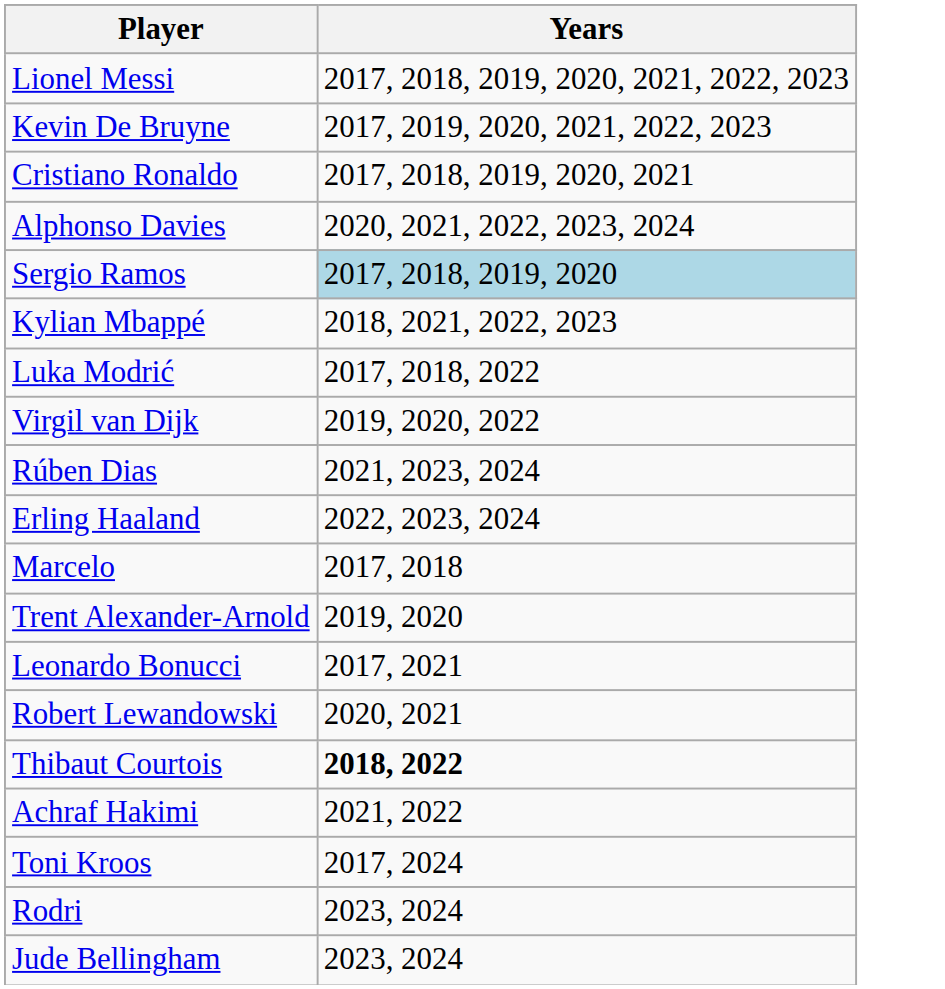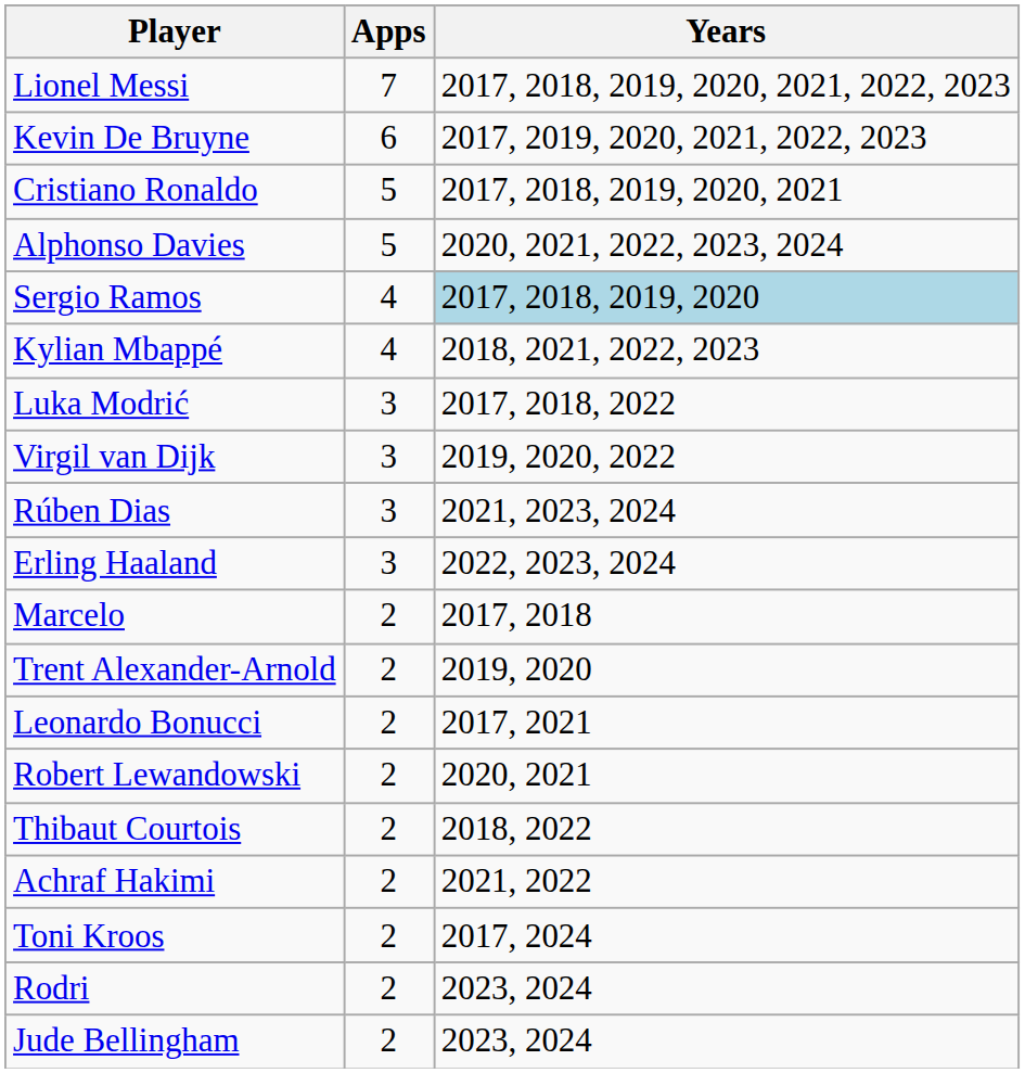 <table class="wikitable sortable">
 <tr>
 <th>Player</th>
+<th>Apps</th>
 <th>Years</th>
 </tr>
 <tr>
 <td> <a href='#'>Lionel Messi</a></td>
+<td align="center">7</td>
 <td>2017, 2018, 2019, 2020, 2021, 2022, 2023</td>
 </tr>
 <tr>
 <td> <a href='#'>Kevin De Bruyne</a></td>
+<td align="center">6</td>
 <td>2017, 2019, 2020, 2021, 2022, 2023</td>
 </tr>
 <tr>
 <td> <a href='#'>Cristiano Ronaldo</a></td>
+<td align="center">5</td>
 <td>2017, 2018, 2019, 2020, 2021</td>
 </tr>
 <tr>
 <td> <a href='#'>Alphonso Davies</a></td>
+<td align="center">5</td>
 <td>2020, 2021, 2022, 2023, 2024</td>
 </tr>
 <tr>
 <td> <a href='#'>Sergio Ramos</a></td>
+<td align="center">4</td>
 <td style="background: lightblue;">2017, 2018, 2019, 2020</td>
 </tr>
 <tr>
 <td> <a href='#'>Kylian Mbappé</a></td>
+<td align="center">4</td>
 <td>2018, 2021, 2022, 2023</td>
 </tr>
 <tr>
 <td> <a href='#'>Luka Modrić</a></td>
+<td align="center">3</td>
 <td>2017, 2018, 2022</td>
 </tr>
 <tr>
 <td> <a href='#'>Virgil van Dijk</a></td>
+<td align="center">3</td>
 <td>2019, 2020, 2022</td>
 </tr>
 <tr>
 <td> <a href='#'>Rúben Dias</a></td>
+<td align="center">3</td>
 <td>2021, 2023, 2024</td>
 </tr>
 <tr>
 <td> <a href='#'>Erling Haaland</a></td>
+<td align="center">3</td>
 <td>2022, 2023, 2024</td>
 </tr>
 <tr>
 <td> <a href='#'>Marcelo</a></td>
+<td align="center">2</td>
 <td>2017, 2018</td>
 </tr>
 <tr>
 <td> <a href='#'>Trent Alexander-Arnold</a></td>
+<td align="center">2</td>
 <td>2019, 2020</td>
 </tr>
 <tr>
 <td> <a href='#'>Leonardo Bonucci</a></td>
+<td align="center">2</td>
 <td>2017, 2021</td>
 </tr>
 <tr>
 <td> <a href='#'>Robert Lewandowski</a></td>
+<td align="center">2</td>
 <td>2020, 2021</td>
 </tr>
 <tr>
 <td> <a href='#'>Thibaut Courtois</a></td>
-<td><strong>2018, 2022</strong></td>
+<td align="center">2</td>
+<td>2018, 2022</td>
 </tr>
 <tr>
 <td> <a href='#'>Achraf Hakimi</a></td>
+<td align="center">2</td>
 <td>2021, 2022</td>
 </tr>
 <tr>
 <td> <a href='#'>Toni Kroos</a></td>
+<td align="center">2</td>
 <td>2017, 2024</td>
 </tr>
 <tr>
 <td> <a href='#'>Rodri</a></td>
+<td align="center">2</td>
 <td>2023, 2024</td>
 </tr>
 <tr>
 <td> <a href='#'>Jude Bellingham</a></td>
+<td align="center">2</td>
 <td>2023, 2024</td>
 </tr>
 </table>
